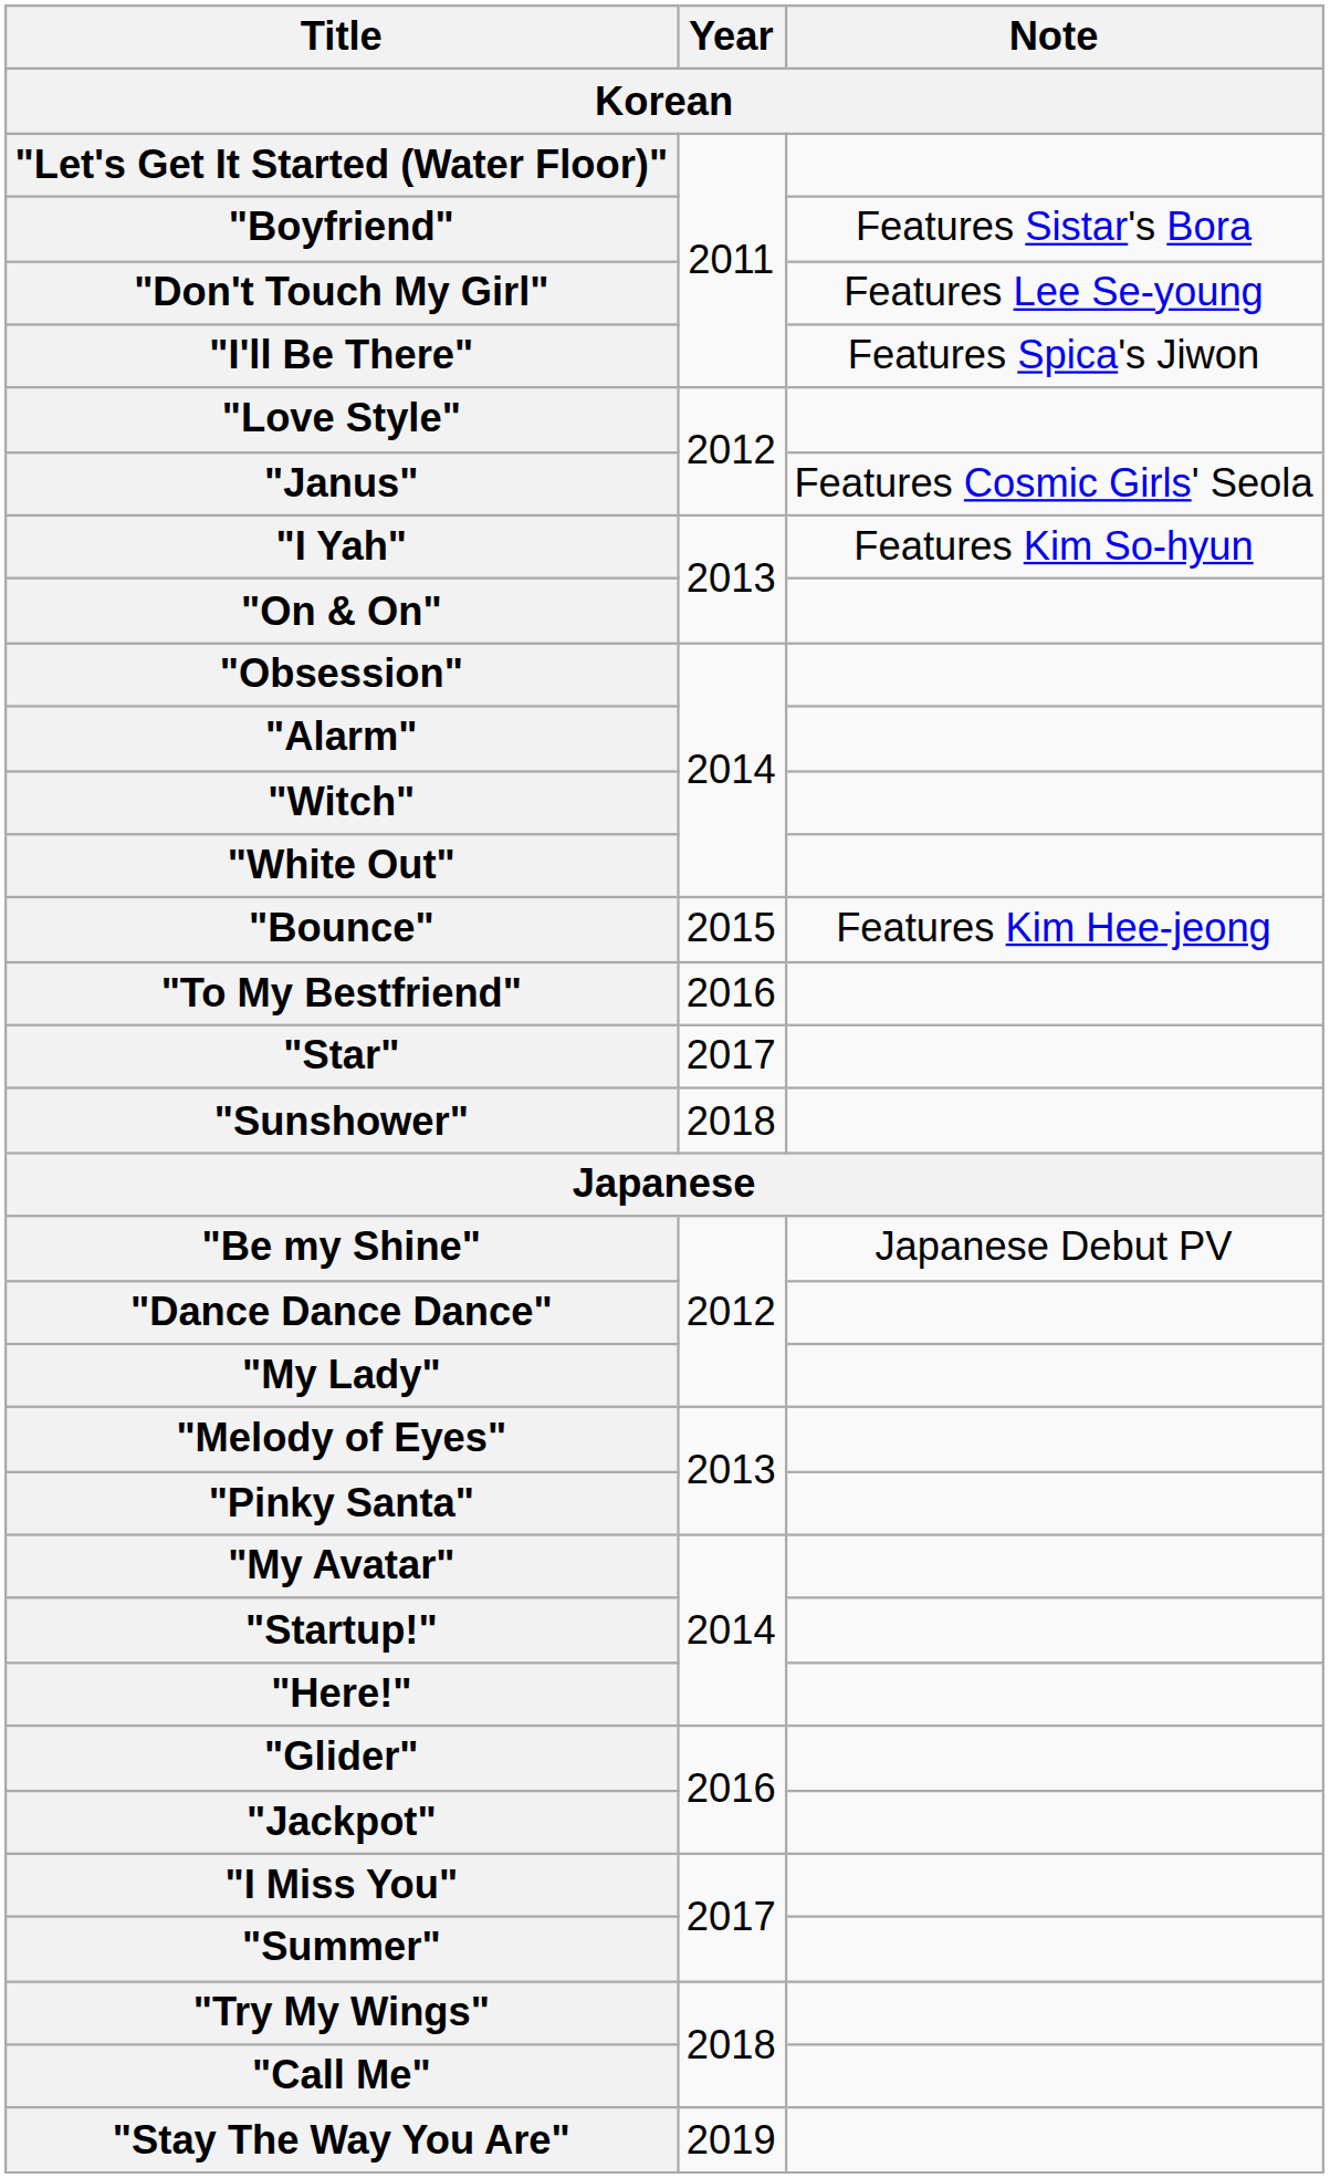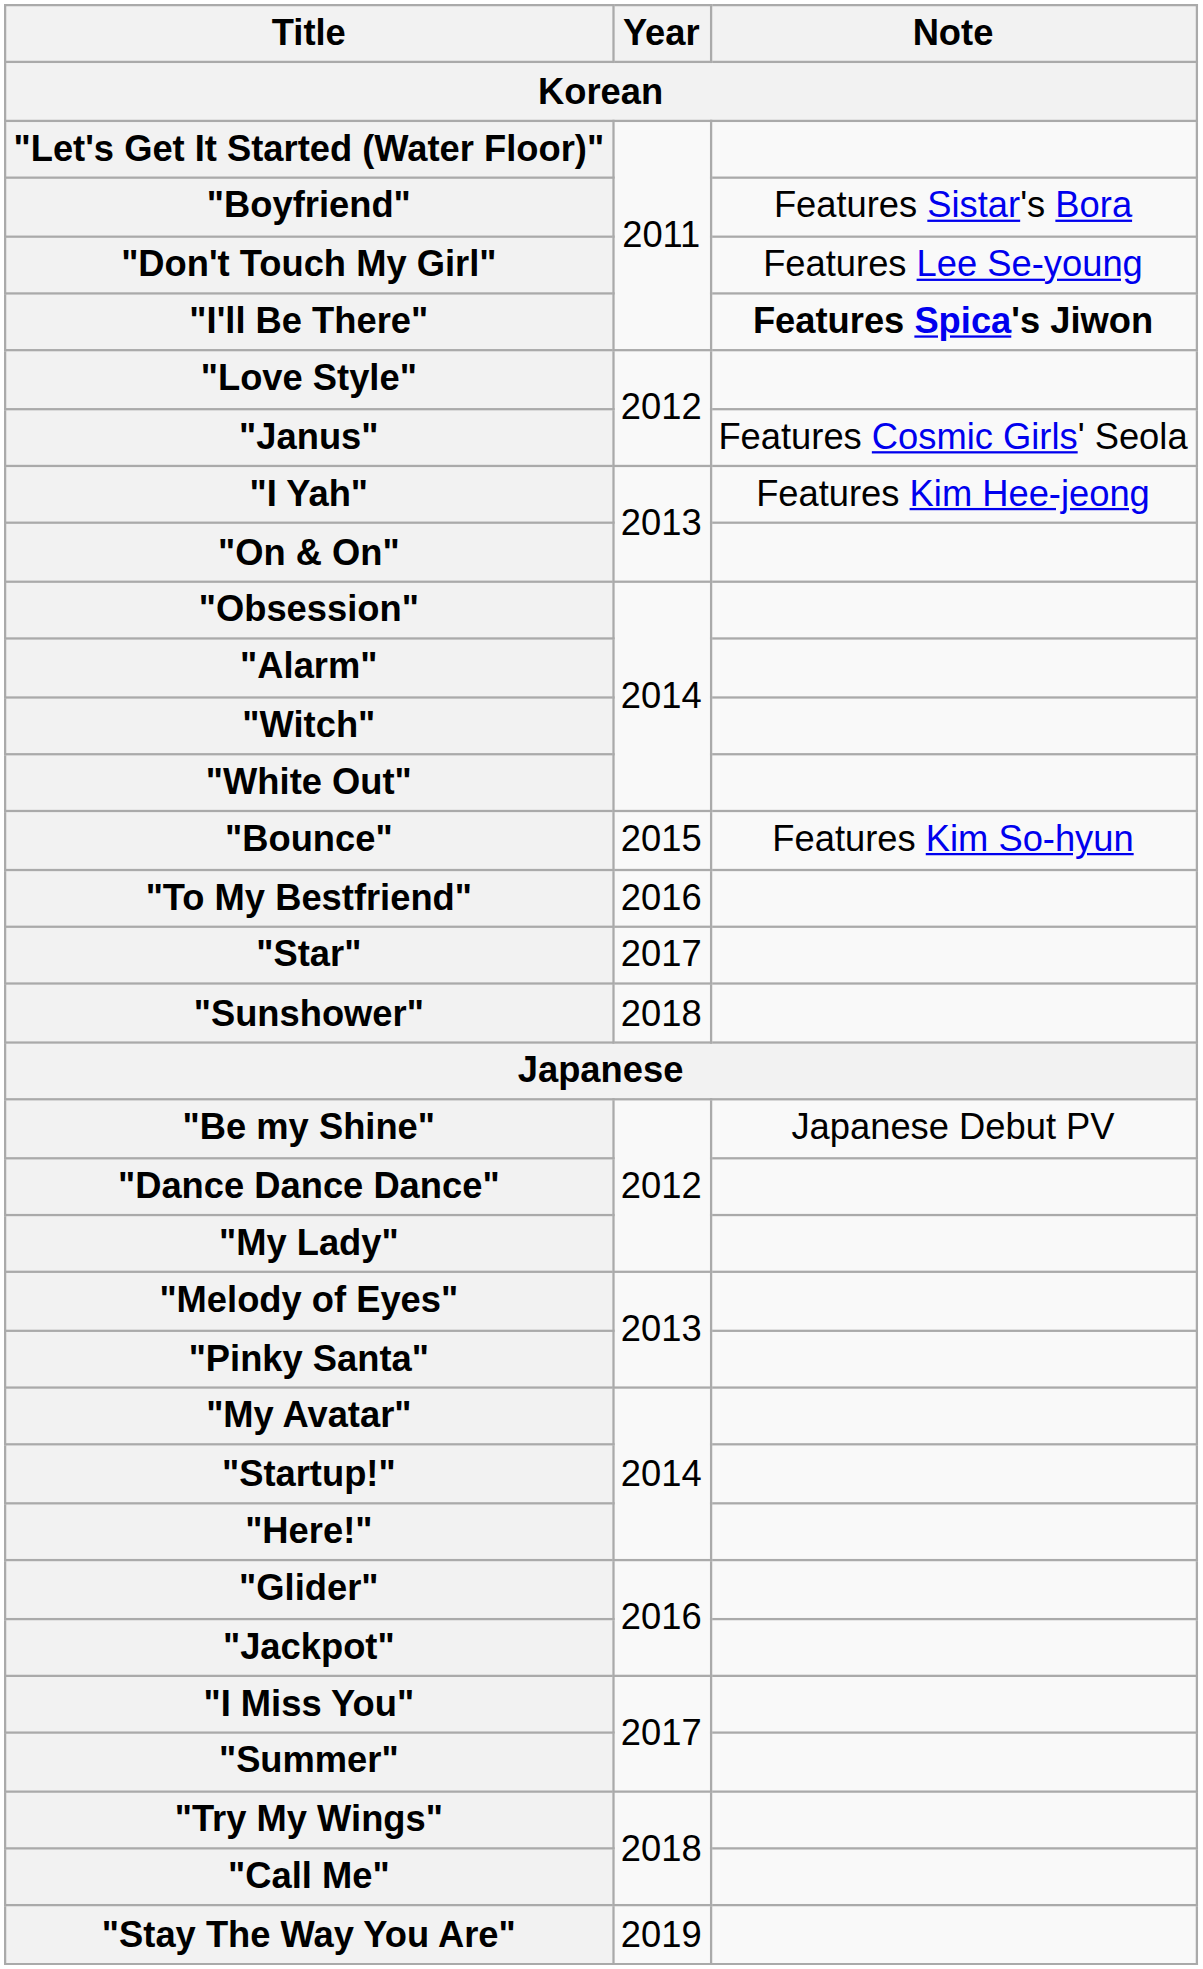 <table class="wikitable plainrowheaders" style="text-align: center">
 <tr>
 <th scope="col">Title</th>
 <th scope="col">Year</th>
 <th scope="col">Note</th>
 </tr>
 <tr>
 <th colspan="4">Korean</th>
 </tr>
 <tr>
 <th scope="row">"Let's Get It Started  (Water Floor)"</th>
 <td rowspan="4">2011</td>
 <td></td>
 </tr>
 <tr>
 <th scope="row">"Boyfriend"</th>
 <td>Features <a href='#'>Sistar</a>'s <a href='#'>Bora</a></td>
 </tr>
 <tr>
 <th scope="row">"Don't Touch My Girl"</th>
 <td>Features <a href='#'>Lee Se-young</a></td>
 </tr>
 <tr>
 <th scope="row">"I'll Be There"</th>
-<td>Features <a href='#'>Spica</a>'s Jiwon</td>
+<td><strong>Features <a href='#'>Spica</a>'s Jiwon</strong></td>
 </tr>
 <tr>
 <th scope="row">"Love Style"</th>
 <td rowspan="2">2012</td>
 <td></td>
 </tr>
 <tr>
 <th scope="row">"Janus"</th>
 <td>Features <a href='#'>Cosmic Girls</a>' Seola</td>
 </tr>
 <tr>
 <th scope="row">"I Yah"</th>
 <td rowspan="2">2013</td>
-<td>Features <a href='#'>Kim So-hyun</a></td>
+<td>Features <a href='#'>Kim Hee-jeong</a></td>
 </tr>
 <tr>
 <th scope="row">"On & On"</th>
 <td></td>
 </tr>
 <tr>
 <th scope="row">"Obsession"</th>
 <td rowspan="4">2014</td>
 <td></td>
 </tr>
 <tr>
 <th scope="row">"Alarm"</th>
 <td></td>
 </tr>
 <tr>
 <th scope="row">"Witch"</th>
 <td></td>
 </tr>
 <tr>
 <th scope="row">"White Out"</th>
 <td></td>
 </tr>
 <tr>
 <th scope="row">"Bounce"</th>
 <td>2015</td>
-<td>Features <a href='#'>Kim Hee-jeong</a></td>
+<td>Features <a href='#'>Kim So-hyun</a></td>
 </tr>
 <tr>
 <th scope="row">"To My Bestfriend"</th>
 <td>2016</td>
 <td></td>
 </tr>
 <tr>
 <th scope="row">"Star"</th>
 <td>2017</td>
 <td></td>
 </tr>
 <tr>
 <th scope="row">"Sunshower"</th>
 <td>2018</td>
 <td></td>
 </tr>
 <tr>
 <th colspan="4">Japanese</th>
 </tr>
 <tr>
 <th scope="row">"Be my Shine"</th>
 <td rowspan="3">2012</td>
 <td>Japanese Debut PV</td>
 </tr>
 <tr>
 <th scope="row">"Dance Dance Dance"</th>
 <td></td>
 </tr>
 <tr>
 <th scope="row">"My Lady"</th>
 <td></td>
 </tr>
 <tr>
 <th scope="row">"Melody of Eyes"</th>
 <td rowspan="2">2013</td>
 <td></td>
 </tr>
 <tr>
 <th scope="row">"Pinky Santa"</th>
 <td></td>
 </tr>
 <tr>
 <th scope="row">"My Avatar"</th>
 <td rowspan="3">2014</td>
 <td></td>
 </tr>
 <tr>
 <th scope="row">"Startup!"</th>
 <td></td>
 </tr>
 <tr>
 <th scope="row">"Here!"</th>
 <td></td>
 </tr>
 <tr>
 <th scope="row">"Glider"</th>
 <td rowspan="2">2016</td>
 <td></td>
 </tr>
 <tr>
 <th scope="row">"Jackpot"</th>
 <td></td>
 </tr>
 <tr>
 <th scope="row">"I Miss You"</th>
 <td rowspan="2">2017</td>
 <td></td>
 </tr>
 <tr>
 <th scope="row">"Summer"</th>
 <td></td>
 </tr>
 <tr>
 <th scope="row">"Try My Wings"</th>
 <td rowspan="2">2018</td>
 <td></td>
 </tr>
 <tr>
 <th scope="row">"Call Me"</th>
 <td></td>
 </tr>
 <tr>
 <th scope="row">"Stay The Way You Are"</th>
 <td rowspan="1">2019</td>
 <td></td>
 </tr>
 <tr>
 </tr>
 </table>
